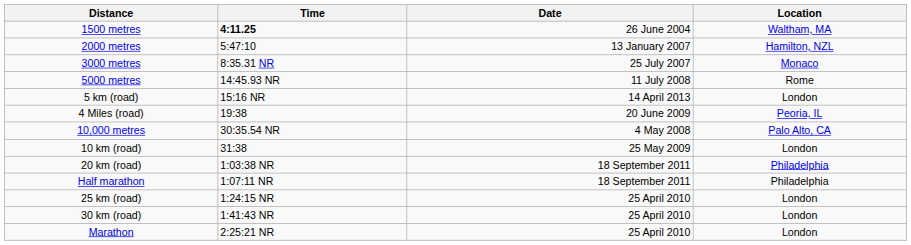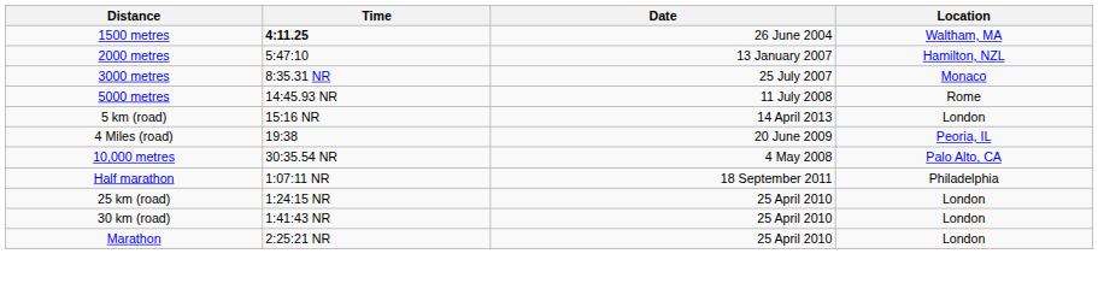 <table class="wikitable" style=" text-align:center; font-size:95%;" width="65%">
 <tr>
 <th>Distance</th>
 <th>Time</th>
 <th>Date</th>
 <th>Location</th>
 </tr>
 <tr>
 <td><a href='#'>1500 metres</a></td>
 <td align=left><strong>4:11.25</strong></td>
 <td align=right>26 June 2004</td>
 <td><a href='#'>Waltham, MA</a></td>
 </tr>
 <tr>
 <td><a href='#'>2000 metres</a></td>
 <td align=left>5:47:10</td>
 <td align=right>13 January 2007</td>
 <td><a href='#'>Hamilton, NZL</a></td>
 </tr>
 <tr>
 <td><a href='#'>3000 metres</a></td>
 <td align=left>8:35.31 <a href='#'>NR</a></td>
 <td align=right>25 July 2007</td>
 <td><a href='#'>Monaco</a></td>
 </tr>
 <tr>
 <td><a href='#'>5000 metres</a></td>
 <td align=left>14:45.93 NR</td>
 <td align=right>11 July 2008</td>
 <td>Rome</td>
 </tr>
 <tr>
 <td>5 km (road)</td>
 <td align=left>15:16 NR</td>
 <td align=right>14 April 2013</td>
 <td>London</td>
 </tr>
 <tr>
 <td>4 Miles (road)</td>
 <td align=left>19:38</td>
 <td align=right>20 June 2009</td>
 <td><a href='#'>Peoria, IL</a></td>
 </tr>
 <tr>
 <td><a href='#'>10,000 metres</a></td>
 <td align=left>30:35.54 NR</td>
 <td align=right>4 May 2008</td>
 <td><a href='#'>Palo Alto, CA</a></td>
 </tr>
 <tr>
-<td>10 km (road)</td>
-<td align=left>31:38</td>
-<td align=right>25 May 2009</td>
-<td>London</td>
-</tr>
-<tr>
-<td>20 km (road)</td>
-<td align=left>1:03:38 NR</td>
-<td align=right>18 September 2011</td>
-<td><a href='#'>Philadelphia</a></td>
-</tr>
-<tr>
 <td><a href='#'>Half marathon</a></td>
 <td align=left>1:07:11 NR</td>
 <td align=right>18 September 2011</td>
 <td>Philadelphia</td>
 </tr>
 <tr>
 <td>25 km (road)</td>
 <td align=left>1:24:15 NR</td>
 <td align=right>25 April 2010</td>
 <td>London</td>
 </tr>
 <tr>
 <td>30 km (road)</td>
 <td align=left>1:41:43 NR</td>
 <td align=right>25 April 2010</td>
 <td>London</td>
 </tr>
 <tr>
 <td><a href='#'>Marathon</a></td>
 <td align=left>2:25:21 NR</td>
 <td align=right>25 April 2010</td>
 <td>London</td>
 </tr>
 </table>
